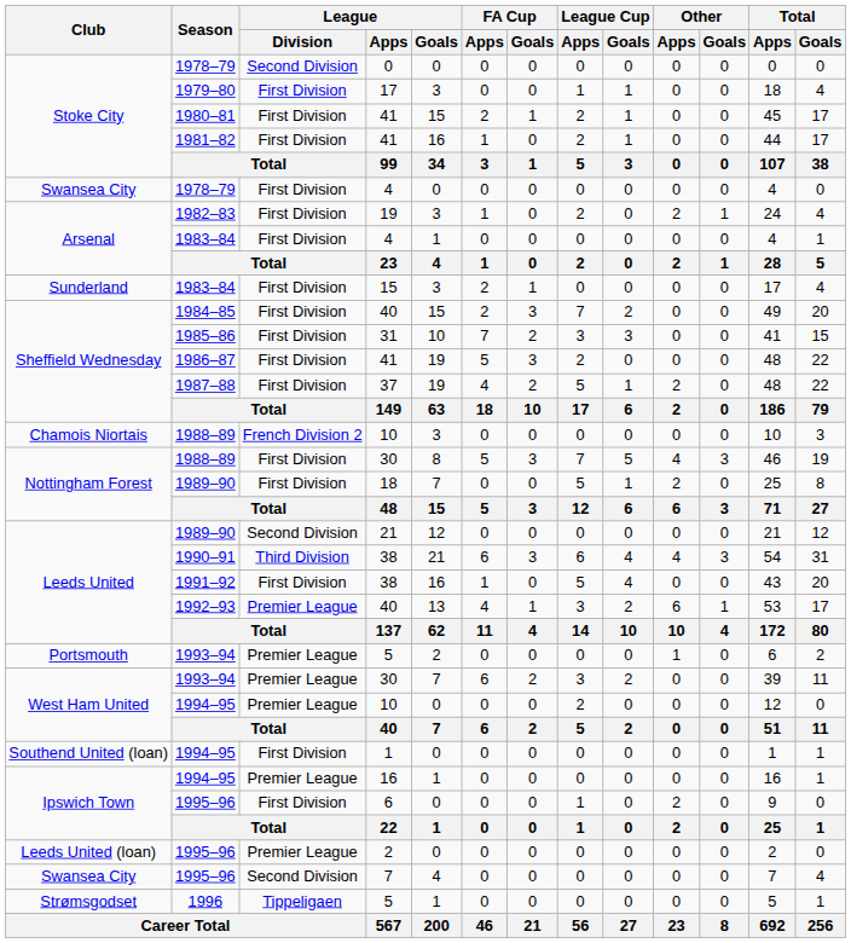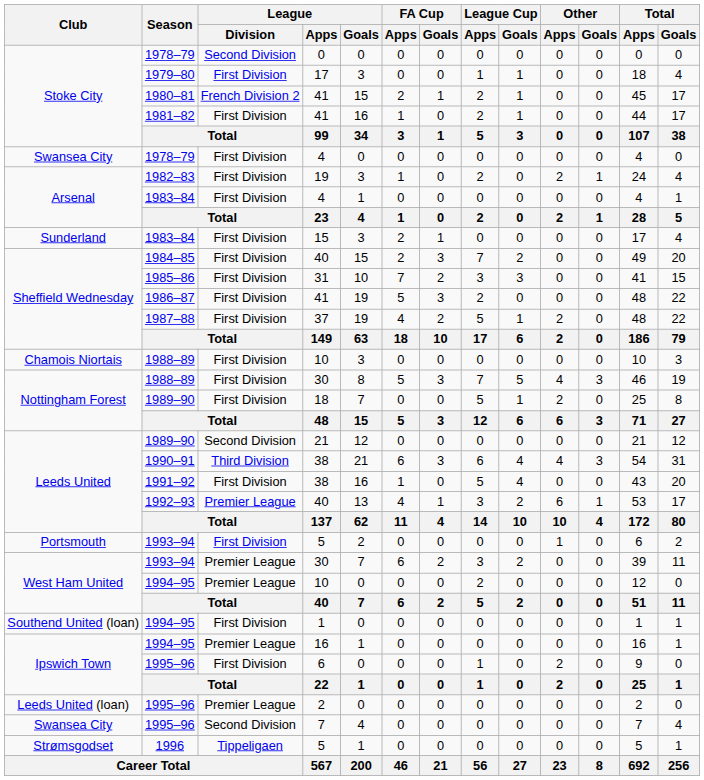 <table class="wikitable" style="text-align: center;">
 <tr>
 <th rowspan="2">Club</th>
 <th rowspan="2">Season</th>
 <th colspan="3">League</th>
 <th colspan="2">FA Cup</th>
 <th colspan="2">League Cup</th>
 <th colspan="2">Other</th>
 <th colspan="2">Total</th>
 </tr>
 <tr>
 <th>Division</th>
 <th>Apps</th>
 <th>Goals</th>
 <th>Apps</th>
 <th>Goals</th>
 <th>Apps</th>
 <th>Goals</th>
 <th>Apps</th>
 <th>Goals</th>
 <th>Apps</th>
 <th>Goals</th>
 </tr>
 <tr>
 <td rowspan="5"><a href='#'>Stoke City</a></td>
 <td><a href='#'>1978–79</a></td>
 <td><a href='#'>Second Division</a></td>
 <td>0</td>
 <td>0</td>
 <td>0</td>
 <td>0</td>
 <td>0</td>
 <td>0</td>
 <td>0</td>
 <td>0</td>
 <td>0</td>
 <td>0</td>
 </tr>
 <tr>
 <td><a href='#'>1979–80</a></td>
 <td><a href='#'>First Division</a></td>
 <td>17</td>
 <td>3</td>
 <td>0</td>
 <td>0</td>
 <td>1</td>
 <td>1</td>
 <td>0</td>
 <td>0</td>
 <td>18</td>
 <td>4</td>
 </tr>
 <tr>
 <td><a href='#'>1980–81</a></td>
-<td>First Division</td>
+<td><a href='#'>French Division 2</a></td>
 <td>41</td>
 <td>15</td>
 <td>2</td>
 <td>1</td>
 <td>2</td>
 <td>1</td>
 <td>0</td>
 <td>0</td>
 <td>45</td>
 <td>17</td>
 </tr>
 <tr>
 <td><a href='#'>1981–82</a></td>
 <td>First Division</td>
 <td>41</td>
 <td>16</td>
 <td>1</td>
 <td>0</td>
 <td>2</td>
 <td>1</td>
 <td>0</td>
 <td>0</td>
 <td>44</td>
 <td>17</td>
 </tr>
 <tr>
 <th colspan="2">Total</th>
 <th>99</th>
 <th>34</th>
 <th>3</th>
 <th>1</th>
 <th>5</th>
 <th>3</th>
 <th>0</th>
 <th>0</th>
 <th>107</th>
 <th>38</th>
 </tr>
 <tr>
 <td><a href='#'>Swansea City</a></td>
 <td><a href='#'>1978–79</a></td>
 <td>First Division</td>
 <td>4</td>
 <td>0</td>
 <td>0</td>
 <td>0</td>
 <td>0</td>
 <td>0</td>
 <td>0</td>
 <td>0</td>
 <td>4</td>
 <td>0</td>
 </tr>
 <tr>
 <td rowspan="3"><a href='#'>Arsenal</a></td>
 <td><a href='#'>1982–83</a></td>
 <td>First Division</td>
 <td>19</td>
 <td>3</td>
 <td>1</td>
 <td>0</td>
 <td>2</td>
 <td>0</td>
 <td>2</td>
 <td>1</td>
 <td>24</td>
 <td>4</td>
 </tr>
 <tr>
 <td><a href='#'>1983–84</a></td>
 <td>First Division</td>
 <td>4</td>
 <td>1</td>
 <td>0</td>
 <td>0</td>
 <td>0</td>
 <td>0</td>
 <td>0</td>
 <td>0</td>
 <td>4</td>
 <td>1</td>
 </tr>
 <tr>
 <th colspan="2">Total</th>
 <th>23</th>
 <th>4</th>
 <th>1</th>
 <th>0</th>
 <th>2</th>
 <th>0</th>
 <th>2</th>
 <th>1</th>
 <th>28</th>
 <th>5</th>
 </tr>
 <tr>
 <td><a href='#'>Sunderland</a></td>
 <td><a href='#'>1983–84</a></td>
 <td>First Division</td>
 <td>15</td>
 <td>3</td>
 <td>2</td>
 <td>1</td>
 <td>0</td>
 <td>0</td>
 <td>0</td>
 <td>0</td>
 <td>17</td>
 <td>4</td>
 </tr>
 <tr>
 <td rowspan="5"><a href='#'>Sheffield Wednesday</a></td>
 <td><a href='#'>1984–85</a></td>
 <td>First Division</td>
 <td>40</td>
 <td>15</td>
 <td>2</td>
 <td>3</td>
 <td>7</td>
 <td>2</td>
 <td>0</td>
 <td>0</td>
 <td>49</td>
 <td>20</td>
 </tr>
 <tr>
 <td><a href='#'>1985–86</a></td>
 <td>First Division</td>
 <td>31</td>
 <td>10</td>
 <td>7</td>
 <td>2</td>
 <td>3</td>
 <td>3</td>
 <td>0</td>
 <td>0</td>
 <td>41</td>
 <td>15</td>
 </tr>
 <tr>
 <td><a href='#'>1986–87</a></td>
 <td>First Division</td>
 <td>41</td>
 <td>19</td>
 <td>5</td>
 <td>3</td>
 <td>2</td>
 <td>0</td>
 <td>0</td>
 <td>0</td>
 <td>48</td>
 <td>22</td>
 </tr>
 <tr>
 <td><a href='#'>1987–88</a></td>
 <td>First Division</td>
 <td>37</td>
 <td>19</td>
 <td>4</td>
 <td>2</td>
 <td>5</td>
 <td>1</td>
 <td>2</td>
 <td>0</td>
 <td>48</td>
 <td>22</td>
 </tr>
 <tr>
 <th colspan="2">Total</th>
 <th>149</th>
 <th>63</th>
 <th>18</th>
 <th>10</th>
 <th>17</th>
 <th>6</th>
 <th>2</th>
 <th>0</th>
 <th>186</th>
 <th>79</th>
 </tr>
 <tr>
 <td><a href='#'>Chamois Niortais</a></td>
 <td><a href='#'>1988–89</a></td>
-<td><a href='#'>French Division 2</a></td>
+<td>First Division</td>
 <td>10</td>
 <td>3</td>
 <td>0</td>
 <td>0</td>
 <td>0</td>
 <td>0</td>
 <td>0</td>
 <td>0</td>
 <td>10</td>
 <td>3</td>
 </tr>
 <tr>
 <td rowspan="3"><a href='#'>Nottingham Forest</a></td>
 <td><a href='#'>1988–89</a></td>
 <td>First Division</td>
 <td>30</td>
 <td>8</td>
 <td>5</td>
 <td>3</td>
 <td>7</td>
 <td>5</td>
 <td>4</td>
 <td>3</td>
 <td>46</td>
 <td>19</td>
 </tr>
 <tr>
 <td><a href='#'>1989–90</a></td>
 <td>First Division</td>
 <td>18</td>
 <td>7</td>
 <td>0</td>
 <td>0</td>
 <td>5</td>
 <td>1</td>
 <td>2</td>
 <td>0</td>
 <td>25</td>
 <td>8</td>
 </tr>
 <tr>
 <th colspan="2">Total</th>
 <th>48</th>
 <th>15</th>
 <th>5</th>
 <th>3</th>
 <th>12</th>
 <th>6</th>
 <th>6</th>
 <th>3</th>
 <th>71</th>
 <th>27</th>
 </tr>
 <tr>
 <td rowspan="5"><a href='#'>Leeds United</a></td>
 <td><a href='#'>1989–90</a></td>
 <td>Second Division</td>
 <td>21</td>
 <td>12</td>
 <td>0</td>
 <td>0</td>
 <td>0</td>
 <td>0</td>
 <td>0</td>
 <td>0</td>
 <td>21</td>
 <td>12</td>
 </tr>
 <tr>
 <td><a href='#'>1990–91</a></td>
 <td><a href='#'>Third Division</a></td>
 <td>38</td>
 <td>21</td>
 <td>6</td>
 <td>3</td>
 <td>6</td>
 <td>4</td>
 <td>4</td>
 <td>3</td>
 <td>54</td>
 <td>31</td>
 </tr>
 <tr>
 <td><a href='#'>1991–92</a></td>
 <td>First Division</td>
 <td>38</td>
 <td>16</td>
 <td>1</td>
 <td>0</td>
 <td>5</td>
 <td>4</td>
 <td>0</td>
 <td>0</td>
 <td>43</td>
 <td>20</td>
 </tr>
 <tr>
 <td><a href='#'>1992–93</a></td>
 <td><a href='#'>Premier League</a></td>
 <td>40</td>
 <td>13</td>
 <td>4</td>
 <td>1</td>
 <td>3</td>
 <td>2</td>
 <td>6</td>
 <td>1</td>
 <td>53</td>
 <td>17</td>
 </tr>
 <tr>
 <th colspan="2">Total</th>
 <th>137</th>
 <th>62</th>
 <th>11</th>
 <th>4</th>
 <th>14</th>
 <th>10</th>
 <th>10</th>
 <th>4</th>
 <th>172</th>
 <th>80</th>
 </tr>
 <tr>
 <td><a href='#'>Portsmouth</a></td>
 <td><a href='#'>1993–94</a></td>
-<td>Premier League</td>
+<td><a href='#'>First Division</a></td>
 <td>5</td>
 <td>2</td>
 <td>0</td>
 <td>0</td>
 <td>0</td>
 <td>0</td>
 <td>1</td>
 <td>0</td>
 <td>6</td>
 <td>2</td>
 </tr>
 <tr>
 <td rowspan="3"><a href='#'>West Ham United</a></td>
 <td><a href='#'>1993–94</a></td>
 <td>Premier League</td>
 <td>30</td>
 <td>7</td>
 <td>6</td>
 <td>2</td>
 <td>3</td>
 <td>2</td>
 <td>0</td>
 <td>0</td>
 <td>39</td>
 <td>11</td>
 </tr>
 <tr>
 <td><a href='#'>1994–95</a></td>
 <td>Premier League</td>
 <td>10</td>
 <td>0</td>
 <td>0</td>
 <td>0</td>
 <td>2</td>
 <td>0</td>
 <td>0</td>
 <td>0</td>
 <td>12</td>
 <td>0</td>
 </tr>
 <tr>
 <th colspan="2">Total</th>
 <th>40</th>
 <th>7</th>
 <th>6</th>
 <th>2</th>
 <th>5</th>
 <th>2</th>
 <th>0</th>
 <th>0</th>
 <th>51</th>
 <th>11</th>
 </tr>
 <tr>
 <td><a href='#'>Southend United</a> (loan)</td>
 <td><a href='#'>1994–95</a></td>
 <td>First Division</td>
 <td>1</td>
 <td>0</td>
 <td>0</td>
 <td>0</td>
 <td>0</td>
 <td>0</td>
 <td>0</td>
 <td>0</td>
 <td>1</td>
 <td>1</td>
 </tr>
 <tr>
 <td rowspan="3"><a href='#'>Ipswich Town</a></td>
 <td><a href='#'>1994–95</a></td>
 <td>Premier League</td>
 <td>16</td>
 <td>1</td>
 <td>0</td>
 <td>0</td>
 <td>0</td>
 <td>0</td>
 <td>0</td>
 <td>0</td>
 <td>16</td>
 <td>1</td>
 </tr>
 <tr>
 <td><a href='#'>1995–96</a></td>
 <td>First Division</td>
 <td>6</td>
 <td>0</td>
 <td>0</td>
 <td>0</td>
 <td>1</td>
 <td>0</td>
 <td>2</td>
 <td>0</td>
 <td>9</td>
 <td>0</td>
 </tr>
 <tr>
 <th colspan="2">Total</th>
 <th>22</th>
 <th>1</th>
 <th>0</th>
 <th>0</th>
 <th>1</th>
 <th>0</th>
 <th>2</th>
 <th>0</th>
 <th>25</th>
 <th>1</th>
 </tr>
 <tr>
 <td><a href='#'>Leeds United</a> (loan)</td>
 <td><a href='#'>1995–96</a></td>
 <td>Premier League</td>
 <td>2</td>
 <td>0</td>
 <td>0</td>
 <td>0</td>
 <td>0</td>
 <td>0</td>
 <td>0</td>
 <td>0</td>
 <td>2</td>
 <td>0</td>
 </tr>
 <tr>
 <td><a href='#'>Swansea City</a></td>
 <td><a href='#'>1995–96</a></td>
 <td>Second Division</td>
 <td>7</td>
 <td>4</td>
 <td>0</td>
 <td>0</td>
 <td>0</td>
 <td>0</td>
 <td>0</td>
 <td>0</td>
 <td>7</td>
 <td>4</td>
 </tr>
 <tr>
 <td><a href='#'>Strømsgodset</a></td>
 <td><a href='#'>1996</a></td>
 <td><a href='#'>Tippeligaen</a></td>
 <td>5</td>
 <td>1</td>
 <td>0</td>
 <td>0</td>
 <td>0</td>
 <td>0</td>
 <td>0</td>
 <td>0</td>
 <td>5</td>
 <td>1</td>
 </tr>
 <tr>
 <th colspan="3">Career Total</th>
 <th>567</th>
 <th>200</th>
 <th>46</th>
 <th>21</th>
 <th>56</th>
 <th>27</th>
 <th>23</th>
 <th>8</th>
 <th>692</th>
 <th>256</th>
 </tr>
 </table>
